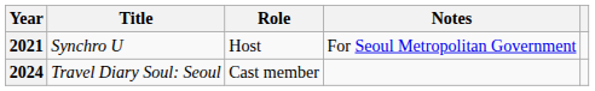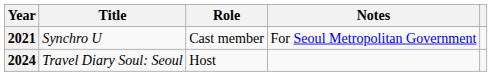 <table class="wikitable plainrowheaders">
 <tr>
 <th scope="col">Year</th>
 <th scope="col">Title</th>
 <th scope="col">Role</th>
 <th scope="col">Notes</th>
 <th class="unsortable" scope="col"></th>
 </tr>
 <tr>
 <th scope="row">2021</th>
 <td><em>Synchro U</em></td>
-<td>Host</td>
+<td>Cast member</td>
 <td>For <a href='#'>Seoul Metropolitan Government</a></td>
 <td style="text-align:center"></td>
 </tr>
 <tr>
 <th scope="row">2024</th>
 <td><em>Travel Diary Soul: Seoul</em></td>
-<td>Cast member</td>
+<td>Host</td>
 <td></td>
 <td style="text-align:center"></td>
 </tr>
 </table>
